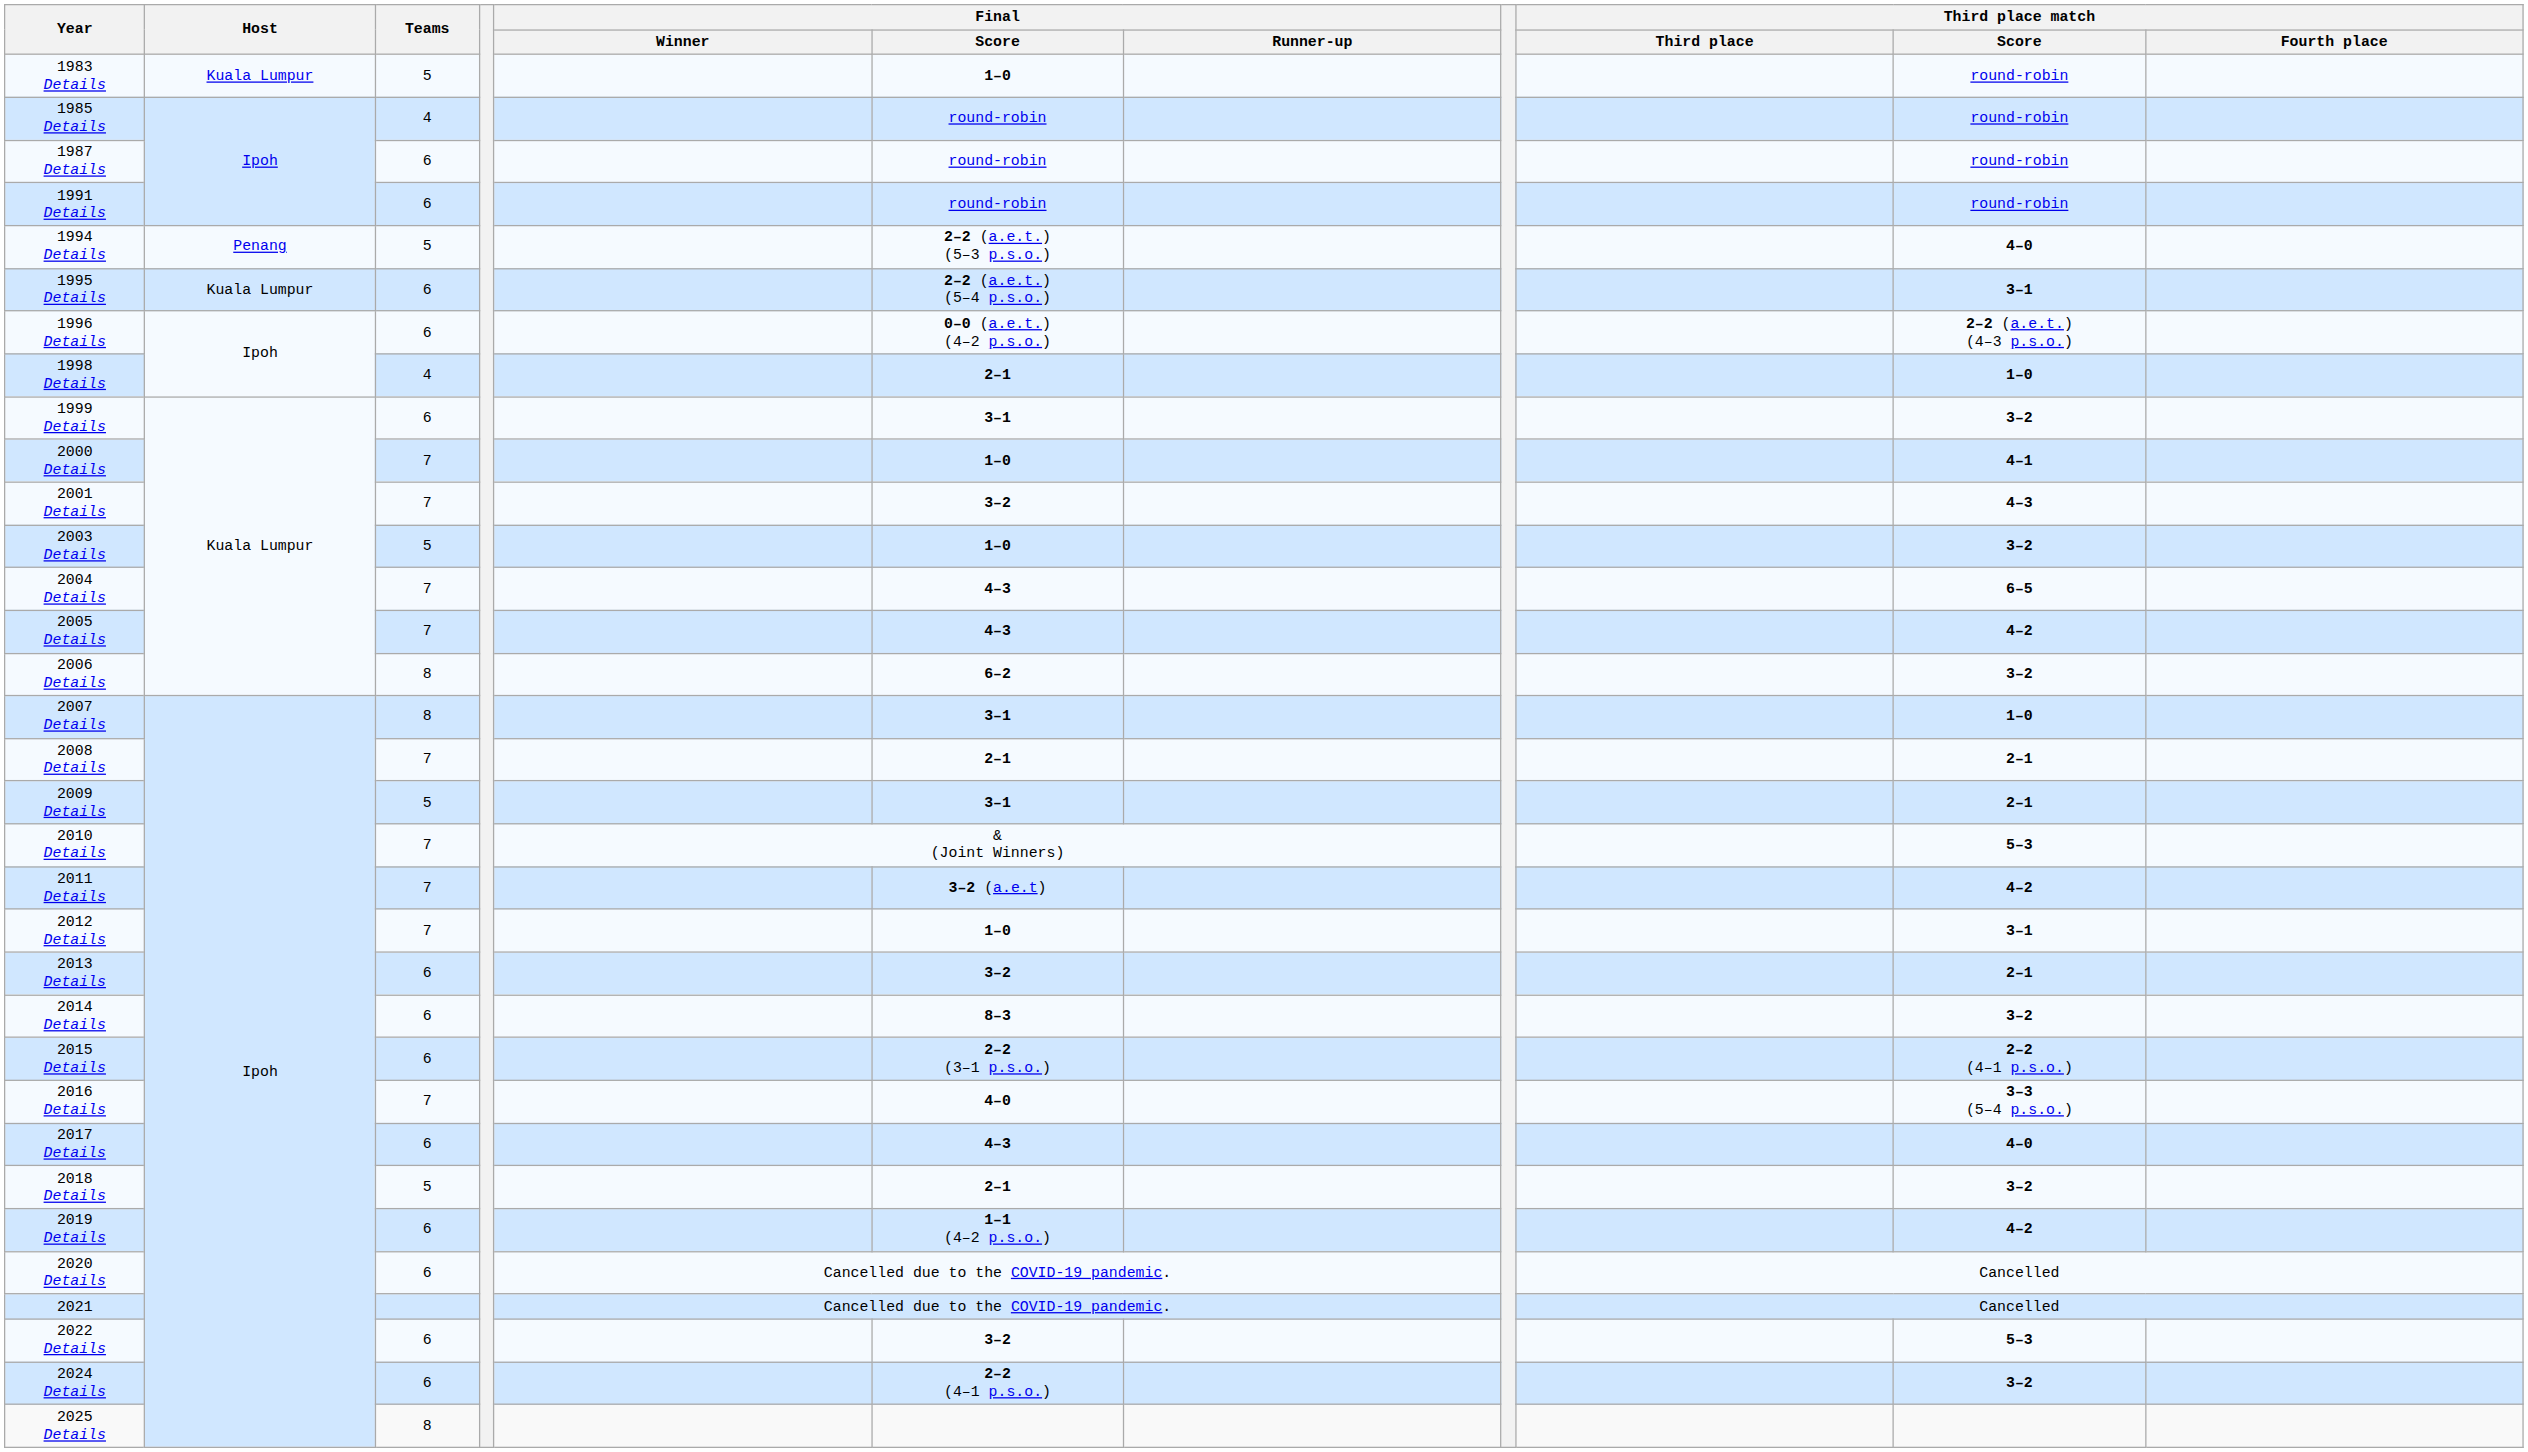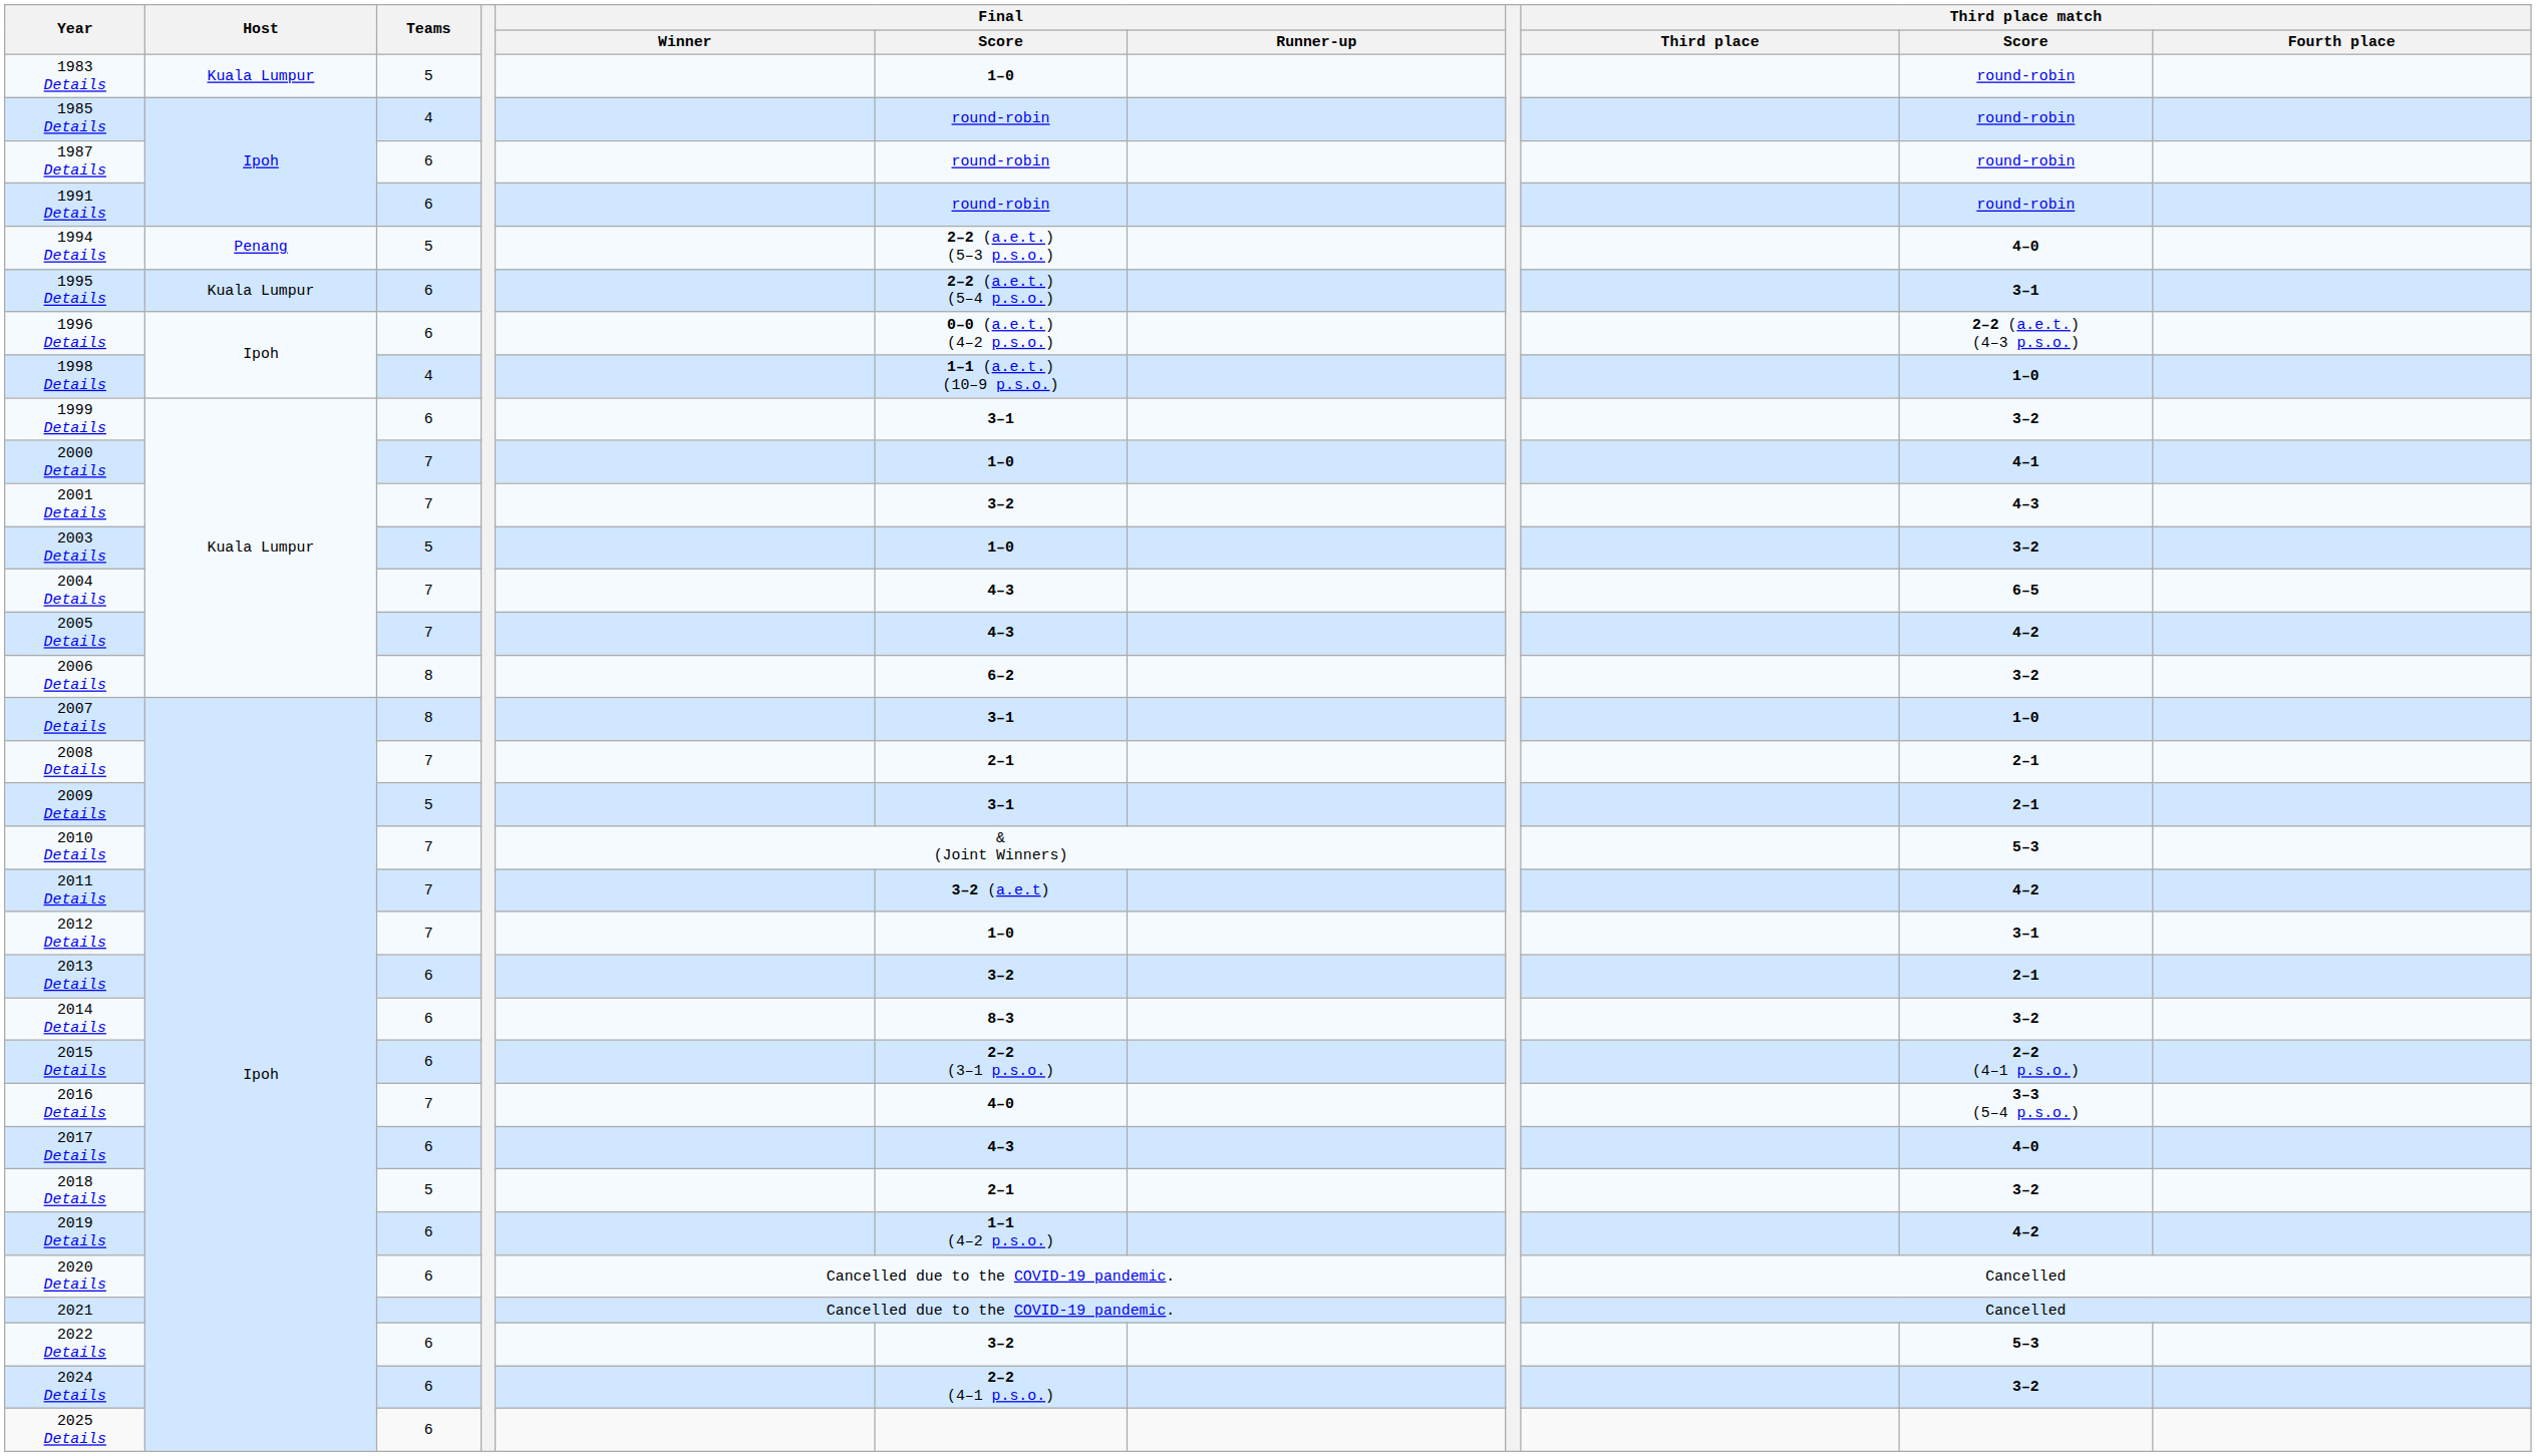 <table class="wikitable" style="text-align:center;width:100%; font-size:90%;">
 <tr>
 <th rowspan=2>Year</th>
 <th rowspan=2>Host</th>
 <th rowspan=2>Teams</th>
 <th rowspan=35></th>
 <th colspan=3>Final</th>
 <th rowspan=35></th>
 <th colspan=3>Third place match</th>
 </tr>
 <tr>
 <th width=15%>Winner</th>
 <th width=10%>Score</th>
 <th width=15%>Runner-up</th>
 <th width=15%>Third place</th>
 <th width=10%>Score</th>
 <th width=15%>Fourth place</th>
 </tr>
 <tr bgcolor=#F5FAFF>
 <td>1983<br><em><a href='#'>Details</a></em></td>
 <td><a href='#'>Kuala Lumpur</a></td>
 <td>5</td>
 <td><strong></strong></td>
 <td><strong>1–0</strong></td>
 <td></td>
 <td></td>
 <td><a href='#'>round-robin</a></td>
 <td></td>
 </tr>
 <tr bgcolor=#D0E7FF>
 <td>1985 <br><em><a href='#'>Details</a></em></td>
 <td rowspan="3"><a href='#'>Ipoh</a></td>
 <td>4</td>
 <td><strong></strong></td>
 <td><a href='#'>round-robin</a></td>
 <td></td>
 <td></td>
 <td><a href='#'>round-robin</a></td>
 <td></td>
 </tr>
 <tr bgcolor=#F5FAFF>
 <td>1987 <br><em><a href='#'>Details</a></em></td>
 <td>6</td>
 <td><strong></strong></td>
 <td><a href='#'>round-robin</a></td>
 <td></td>
 <td></td>
 <td><a href='#'>round-robin</a></td>
 <td></td>
 </tr>
 <tr bgcolor=#D0E7FF>
 <td>1991<br><em><a href='#'>Details</a></em></td>
 <td>6</td>
 <td><strong></strong></td>
 <td><a href='#'>round-robin</a></td>
 <td></td>
 <td></td>
 <td><a href='#'>round-robin</a></td>
 <td></td>
 </tr>
 <tr bgcolor=#F5FAFF>
 <td>1994<br><em><a href='#'>Details</a></em></td>
 <td><a href='#'>Penang</a></td>
 <td>5</td>
 <td><strong></strong></td>
 <td><strong>2–2</strong> (<a href='#'>a.e.t.</a>)<br>(5–3 <a href='#'>p.s.o.</a>)</td>
 <td></td>
 <td></td>
 <td><strong>4–0</strong></td>
 <td></td>
 </tr>
 <tr bgcolor=#D0E7FF>
 <td>1995 <br><em><a href='#'>Details</a></em></td>
 <td>Kuala Lumpur</td>
 <td>6</td>
 <td><strong></strong></td>
 <td><strong>2–2</strong> (<a href='#'>a.e.t.</a>)<br>(5–4 <a href='#'>p.s.o.</a>)</td>
 <td></td>
 <td></td>
 <td><strong>3–1</strong></td>
 <td></td>
 </tr>
 <tr bgcolor=#F5FAFF>
 <td>1996 <br> <em><a href='#'>Details</a></em></td>
 <td rowspan="2">Ipoh</td>
 <td>6</td>
 <td><strong></strong></td>
 <td><strong>0–0</strong> (<a href='#'>a.e.t.</a>)<br>(4–2 <a href='#'>p.s.o.</a>)</td>
 <td></td>
 <td></td>
 <td><strong>2–2</strong> (<a href='#'>a.e.t.</a>)<br>(4–3 <a href='#'>p.s.o.</a>)</td>
 <td></td>
 </tr>
 <tr bgcolor=#D0E7FF>
 <td>1998 <br> <em><a href='#'>Details</a></em></td>
 <td>4</td>
 <td><strong></strong></td>
-<td><strong>2–1</strong></td>
+<td><strong>1–1</strong> (<a href='#'>a.e.t.</a>)<br>(10–9 <a href='#'>p.s.o.</a>)</td>
 <td></td>
 <td></td>
 <td><strong>1–0</strong></td>
 <td></td>
 </tr>
 <tr bgcolor=#F5FAFF>
 <td>1999 <br> <em><a href='#'>Details</a></em></td>
 <td rowspan="7">Kuala Lumpur</td>
 <td>6</td>
 <td><strong></strong></td>
 <td><strong>3–1</strong></td>
 <td></td>
 <td></td>
 <td><strong>3–2</strong></td>
 <td></td>
 </tr>
 <tr bgcolor=#D0E7FF>
 <td>2000 <br> <em><a href='#'>Details</a></em></td>
 <td>7</td>
 <td><strong></strong></td>
 <td><strong>1–0</strong></td>
 <td></td>
 <td></td>
 <td><strong>4–1</strong></td>
 <td></td>
 </tr>
 <tr bgcolor=#F5FAFF>
 <td>2001 <br> <em><a href='#'>Details</a></em></td>
 <td>7</td>
 <td><strong></strong></td>
 <td><strong>3–2</strong></td>
 <td></td>
 <td></td>
 <td><strong>4–3</strong></td>
 <td></td>
 </tr>
 <tr bgcolor=#D0E7FF>
 <td>2003 <br><em><a href='#'>Details</a></em></td>
 <td>5</td>
 <td><strong></strong></td>
 <td><strong>1–0</strong></td>
 <td></td>
 <td></td>
 <td><strong>3–2</strong></td>
 <td></td>
 </tr>
 <tr bgcolor=#F5FAFF>
 <td>2004 <br><em><a href='#'>Details</a></em></td>
 <td>7</td>
 <td><strong></strong></td>
 <td><strong>4–3</strong></td>
 <td></td>
 <td></td>
 <td><strong>6–5</strong></td>
 <td></td>
 </tr>
 <tr bgcolor=#D0E7FF>
 <td>2005 <br><em><a href='#'>Details</a></em></td>
 <td>7</td>
 <td><strong></strong></td>
 <td><strong>4–3</strong></td>
 <td></td>
 <td></td>
 <td><strong>4–2</strong></td>
 <td></td>
 </tr>
 <tr bgcolor=#F5FAFF>
 <td>2006<br><em><a href='#'>Details</a></em></td>
 <td>8</td>
 <td><strong></strong></td>
 <td><strong>6–2</strong></td>
 <td></td>
 <td></td>
 <td><strong>3–2</strong></td>
 <td></td>
 </tr>
 <tr bgcolor=#D0E7FF>
 <td>2007 <br><em><a href='#'>Details</a></em></td>
 <td rowspan="18">Ipoh</td>
 <td>8</td>
 <td><strong></strong></td>
 <td><strong>3–1</strong></td>
 <td></td>
 <td></td>
 <td><strong>1–0</strong></td>
 <td></td>
 </tr>
 <tr bgcolor=#F5FAFF>
 <td>2008<br><em><a href='#'>Details</a></em></td>
 <td>7</td>
 <td><strong></strong></td>
 <td><strong>2–1</strong></td>
 <td></td>
 <td></td>
 <td><strong>2–1</strong></td>
 <td></td>
 </tr>
 <tr bgcolor=#D0E7FF>
 <td>2009 <br><em><a href='#'>Details</a></em></td>
 <td>5</td>
 <td><strong></strong></td>
 <td><strong>3–1</strong></td>
 <td></td>
 <td></td>
 <td><strong>2–1</strong></td>
 <td></td>
 </tr>
 <tr bgcolor=#F5FAFF>
 <td>2010 <br><em><a href='#'>Details</a></em></td>
 <td>7</td>
 <td colspan=3><strong></strong> & <strong></strong><br>(Joint Winners)</td>
 <td></td>
 <td><strong>5–3</strong></td>
 <td></td>
 </tr>
 <tr bgcolor=#D0E7FF>
 <td>2011 <br><em><a href='#'>Details</a></em></td>
 <td>7</td>
 <td><strong></strong></td>
 <td><strong>3–2</strong> (<a href='#'>a.e.t</a>)</td>
 <td></td>
 <td></td>
 <td><strong>4–2</strong></td>
 <td></td>
 </tr>
 <tr bgcolor=#F5FAFF>
 <td>2012 <br><em><a href='#'>Details</a></em></td>
 <td>7</td>
 <td><strong></strong></td>
 <td><strong>1–0</strong></td>
 <td></td>
 <td></td>
 <td><strong>3–1</strong></td>
 <td></td>
 </tr>
 <tr bgcolor=#D0E7FF>
 <td>2013 <br><em><a href='#'>Details</a></em></td>
 <td>6</td>
 <td><strong></strong></td>
 <td><strong>3–2</strong></td>
 <td></td>
 <td></td>
 <td><strong>2–1</strong></td>
 <td></td>
 </tr>
 <tr bgcolor=#F5FAFF>
 <td>2014 <br><em><a href='#'>Details</a></em></td>
 <td>6</td>
 <td><strong></strong></td>
 <td><strong>8–3</strong></td>
 <td></td>
 <td></td>
 <td><strong>3–2</strong></td>
 <td></td>
 </tr>
 <tr bgcolor=#D0E7FF>
 <td>2015 <br><em><a href='#'>Details</a></em></td>
 <td>6</td>
 <td><strong></strong></td>
 <td><strong>2–2</strong><br>(3–1 <a href='#'>p.s.o.</a>)</td>
 <td></td>
 <td></td>
 <td><strong>2–2</strong><br>(4–1 <a href='#'>p.s.o.</a>)</td>
 <td></td>
 </tr>
 <tr bgcolor=#F5FAFF>
 <td>2016 <br><em><a href='#'>Details</a></em></td>
 <td>7</td>
 <td><strong></strong></td>
 <td><strong>4–0</strong></td>
 <td></td>
 <td></td>
 <td><strong>3–3</strong><br>(5–4 <a href='#'>p.s.o.</a>)</td>
 <td></td>
 </tr>
 <tr bgcolor=#D0E7FF>
 <td>2017 <br><em><a href='#'>Details</a></em></td>
 <td>6</td>
 <td><strong></strong></td>
 <td><strong>4–3</strong></td>
 <td></td>
 <td></td>
 <td><strong>4–0</strong></td>
 <td></td>
 </tr>
 <tr bgcolor=#F5FAFF>
 <td>2018 <br><em><a href='#'>Details</a></em></td>
 <td>5</td>
 <td><strong></strong></td>
 <td><strong>2–1</strong></td>
 <td></td>
 <td></td>
 <td><strong>3–2</strong></td>
 <td></td>
 </tr>
 <tr bgcolor=#D0E7FF>
 <td>2019 <br><em><a href='#'>Details</a></em></td>
 <td>6</td>
 <td><strong></strong></td>
 <td><strong>1–1</strong><br>(4–2 <a href='#'>p.s.o.</a>)</td>
 <td></td>
 <td></td>
 <td><strong>4–2</strong></td>
 <td></td>
 </tr>
 <tr bgcolor=#F5FAFF>
 <td>2020<br><em><a href='#'>Details</a></em></td>
 <td>6</td>
 <td colspan=3>Cancelled due to the <a href='#'>COVID-19 pandemic</a>.</td>
 <td colspan=3>Cancelled</td>
 </tr>
 <tr bgcolor=#D0E7FF>
 <td>2021</td>
 <td></td>
 <td colspan=3>Cancelled due to the <a href='#'>COVID-19 pandemic</a>.</td>
 <td colspan=3>Cancelled</td>
 </tr>
 <tr bgcolor=#F5FAFF>
 <td>2022<br><em><a href='#'>Details</a></em></td>
 <td>6</td>
 <td><strong></strong></td>
 <td><strong>3–2</strong></td>
 <td></td>
 <td></td>
 <td><strong>5–3</strong></td>
 <td></td>
 </tr>
 <tr bgcolor=#D0E7FF>
 <td>2024<br><em><a href='#'>Details</a></em></td>
 <td>6</td>
 <td><strong></strong></td>
 <td><strong>2–2</strong><br>(4–1 <a href='#'>p.s.o.</a>)</td>
 <td></td>
 <td></td>
 <td><strong>3–2</strong></td>
 <td></td>
 </tr>
 <tr>
 <td>2025<br><em><a href='#'>Details</a></em></td>
-<td>8</td>
+<td>6</td>
 <td></td>
 <td></td>
 <td></td>
 <td></td>
 <td></td>
 <td></td>
 </tr>
 </table>
